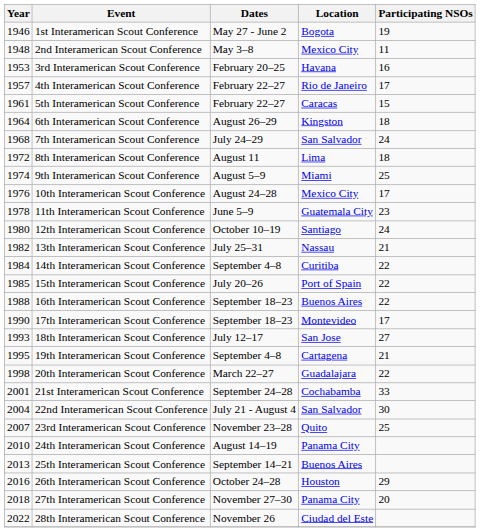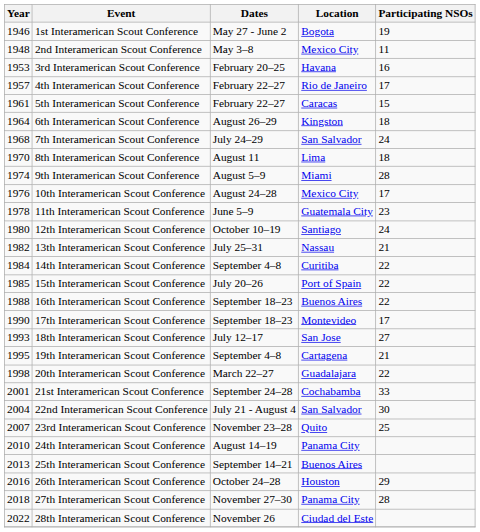 <table class="wikitable" border="1">
 <tr>
 <th>Year</th>
 <th>Event</th>
 <th>Dates</th>
 <th>Location</th>
 <th>Participating NSOs</th>
 </tr>
 <tr>
 <td>1946</td>
 <td>1st Interamerican Scout Conference</td>
 <td>May 27 - June 2</td>
 <td><a href='#'>Bogota</a></td>
 <td>19</td>
 </tr>
 <tr>
 <td>1948</td>
 <td>2nd Interamerican Scout Conference</td>
 <td>May 3–8</td>
 <td><a href='#'>Mexico City</a></td>
 <td>11</td>
 </tr>
 <tr>
 <td>1953</td>
 <td>3rd Interamerican Scout Conference</td>
 <td>February 20–25</td>
 <td><a href='#'>Havana</a></td>
 <td>16</td>
 </tr>
 <tr>
 <td>1957</td>
 <td>4th Interamerican Scout Conference</td>
 <td>February 22–27</td>
 <td><a href='#'>Rio de Janeiro</a></td>
 <td>17</td>
 </tr>
 <tr>
 <td>1961</td>
 <td>5th Interamerican Scout Conference</td>
 <td>February 22–27</td>
 <td><a href='#'>Caracas</a></td>
 <td>15</td>
 </tr>
 <tr>
 <td>1964</td>
 <td>6th Interamerican Scout Conference</td>
 <td>August 26–29</td>
 <td><a href='#'>Kingston</a></td>
 <td>18</td>
 </tr>
 <tr>
 <td>1968</td>
 <td>7th Interamerican Scout Conference</td>
 <td>July 24–29</td>
 <td><a href='#'>San Salvador</a></td>
 <td>24</td>
 </tr>
 <tr>
-<td>1972</td>
+<td>1970</td>
 <td>8th Interamerican Scout Conference</td>
 <td>August 11</td>
 <td><a href='#'>Lima</a></td>
 <td>18</td>
 </tr>
 <tr>
 <td>1974</td>
 <td>9th Interamerican Scout Conference</td>
 <td>August 5–9</td>
 <td><a href='#'>Miami</a></td>
-<td>25</td>
+<td>28</td>
 </tr>
 <tr>
 <td>1976</td>
 <td>10th Interamerican Scout Conference</td>
 <td>August 24–28</td>
 <td><a href='#'>Mexico City</a></td>
 <td>17</td>
 </tr>
 <tr>
 <td>1978</td>
 <td>11th Interamerican Scout Conference</td>
 <td>June 5–9</td>
 <td><a href='#'>Guatemala City</a></td>
 <td>23</td>
 </tr>
 <tr>
 <td>1980</td>
 <td>12th Interamerican Scout Conference</td>
 <td>October 10–19</td>
 <td><a href='#'>Santiago</a></td>
 <td>24</td>
 </tr>
 <tr>
 <td>1982</td>
 <td>13th Interamerican Scout Conference</td>
 <td>July 25–31</td>
 <td><a href='#'>Nassau</a></td>
 <td>21</td>
 </tr>
 <tr>
 <td>1984</td>
 <td>14th Interamerican Scout Conference</td>
 <td>September 4–8</td>
 <td><a href='#'>Curitiba</a></td>
 <td>22</td>
 </tr>
 <tr>
 <td>1985</td>
 <td>15th Interamerican Scout Conference</td>
 <td>July 20–26</td>
 <td><a href='#'>Port of Spain</a></td>
 <td>22</td>
 </tr>
 <tr>
 <td>1988</td>
 <td>16th Interamerican Scout Conference</td>
 <td>September 18–23</td>
 <td><a href='#'>Buenos Aires</a></td>
 <td>22</td>
 </tr>
 <tr>
 <td>1990</td>
 <td>17th Interamerican Scout Conference</td>
 <td>September 18–23</td>
 <td><a href='#'>Montevideo</a></td>
 <td>17</td>
 </tr>
 <tr>
 <td>1993</td>
 <td>18th Interamerican Scout Conference</td>
 <td>July 12–17</td>
 <td><a href='#'>San Jose</a></td>
 <td>27</td>
 </tr>
 <tr>
 <td>1995</td>
 <td>19th Interamerican Scout Conference</td>
 <td>September 4–8</td>
 <td><a href='#'>Cartagena</a></td>
 <td>21</td>
 </tr>
 <tr>
 <td>1998</td>
 <td>20th Interamerican Scout Conference</td>
 <td>March 22–27</td>
 <td><a href='#'>Guadalajara</a></td>
 <td>22</td>
 </tr>
 <tr>
 <td>2001</td>
 <td>21st Interamerican Scout Conference</td>
 <td>September 24–28</td>
 <td><a href='#'>Cochabamba</a></td>
 <td>33</td>
 </tr>
 <tr>
 <td>2004</td>
 <td>22nd Interamerican Scout Conference</td>
 <td>July 21 - August 4</td>
 <td><a href='#'>San Salvador</a></td>
 <td>30</td>
 </tr>
 <tr>
 <td>2007</td>
 <td>23rd Interamerican Scout Conference</td>
 <td>November 23–28</td>
 <td><a href='#'>Quito</a></td>
 <td>25</td>
 </tr>
 <tr>
 <td>2010</td>
 <td>24th Interamerican Scout Conference</td>
 <td>August 14–19</td>
 <td><a href='#'>Panama City</a></td>
 <td></td>
 </tr>
 <tr>
 <td>2013</td>
 <td>25th Interamerican Scout Conference</td>
 <td>September 14–21</td>
 <td><a href='#'>Buenos Aires</a></td>
 <td></td>
 </tr>
 <tr>
 <td>2016</td>
 <td>26th Interamerican Scout Conference</td>
 <td>October 24–28</td>
 <td><a href='#'>Houston</a></td>
 <td>29</td>
 </tr>
 <tr>
 <td>2018</td>
 <td>27th Interamerican Scout Conference</td>
 <td>November 27–30</td>
 <td><a href='#'>Panama City</a></td>
-<td>20</td>
+<td>28</td>
 </tr>
 <tr>
 <td>2022</td>
 <td>28th Interamerican Scout Conference</td>
 <td>November 26</td>
 <td><a href='#'>Ciudad del Este</a></td>
 <td></td>
 </tr>
 <tr>
 </tr>
 </table>
